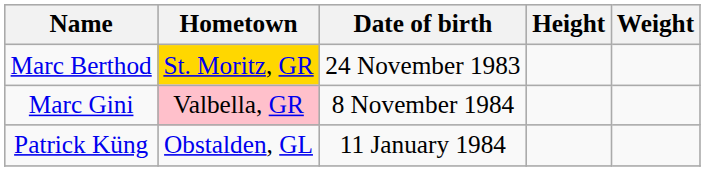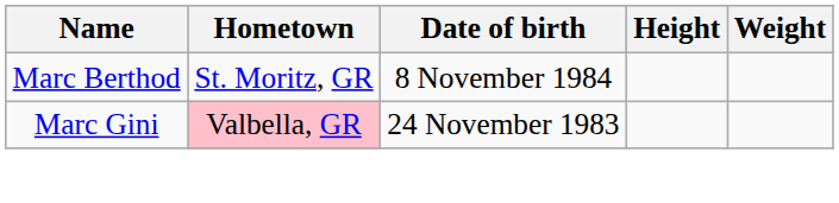 <table class="wikitable">
 <tr align=center>
 <th>Name</th>
 <th>Hometown</th>
 <th>Date of birth</th>
 <th>Height</th>
 <th>Weight</th>
 </tr>
 <tr align=center>
 <td align=center><a href='#'>Marc Berthod</a></td>
-<td align=center style="background: gold;"><a href='#'>St. Moritz</a>, <a href='#'>GR</a></td>
-<td align=center>24 November 1983</td>
+<td align=center><a href='#'>St. Moritz</a>, <a href='#'>GR</a></td>
+<td align=center>8 November 1984</td>
 <td align=center></td>
 <td align=center></td>
 </tr>
 <tr align=center>
 <td align=center><a href='#'>Marc Gini</a></td>
 <td align=center style="background: pink;">Valbella, <a href='#'>GR</a></td>
-<td align=center>8 November 1984</td>
-<td align=center></td>
-<td align=center></td>
-</tr>
-<tr align=center>
-<td align=center><a href='#'>Patrick Küng</a></td>
-<td align=center><a href='#'>Obstalden</a>, <a href='#'>GL</a></td>
-<td align=center>11 January 1984</td>
+<td align=center>24 November 1983</td>
 <td align=center></td>
 <td align=center></td>
 </tr>
 </table>
